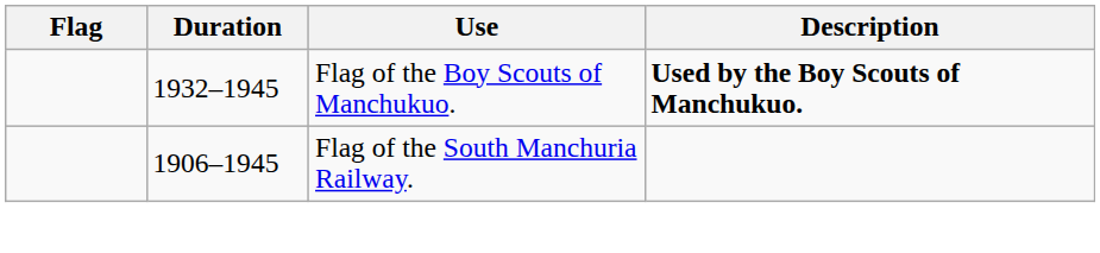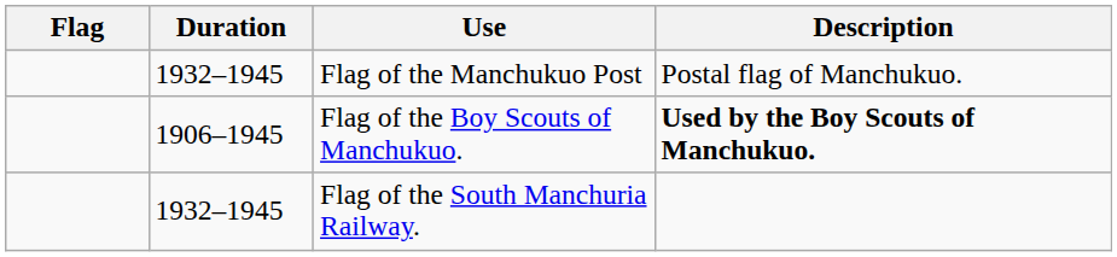 <table class="wikitable" width="100%">
 <tr>
 <th style="width:100px;">Flag</th>
 <th style="width:100px;">Duration</th>
 <th style="width:250px;">Use</th>
 <th style="min-width:250px">Description</th>
 </tr>
 <tr>
 <td></td>
 <td>1932–1945</td>
+<td>Flag of the Manchukuo Post</td>
+<td>Postal flag of Manchukuo.</td>
+</tr>
+<tr>
+<td></td>
+<td>1906–1945</td>
 <td>Flag of the <a href='#'>Boy Scouts of Manchukuo</a>.</td>
 <td><strong>Used by the Boy Scouts of Manchukuo.</strong></td>
 </tr>
 <tr>
 <td></td>
-<td>1906–1945</td>
+<td>1932–1945</td>
 <td>Flag of the <a href='#'>South Manchuria Railway</a>.</td>
 <td></td>
 </tr>
 </table>
